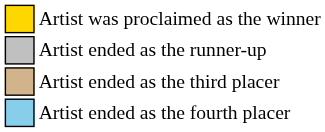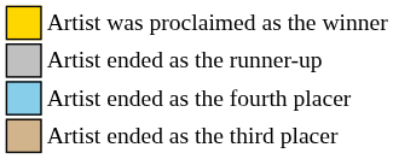 <table class="toccolours" style="font-size: 90%; white-space: nowrap;">
 <tr>
 <td style="background:gold; border: 1px solid black">     </td>
 <td>Artist was proclaimed as the winner</td>
 </tr>
 <tr>
 <td style="background:silver; border: 1px solid black">     </td>
 <td>Artist ended as the runner-up</td>
 </tr>
 <tr>
+<td style="background:skyblue; border: 1px solid black">     </td>
+<td>Artist ended as the fourth placer</td>
+</tr>
+<tr>
 <td style="background:tan; border: 1px solid black">     </td>
 <td>Artist ended as the third placer</td>
 </tr>
-<tr>
-<td style="background:skyblue; border: 1px solid black">     </td>
-<td>Artist ended as the fourth placer</td>
-</tr>
 </table>
